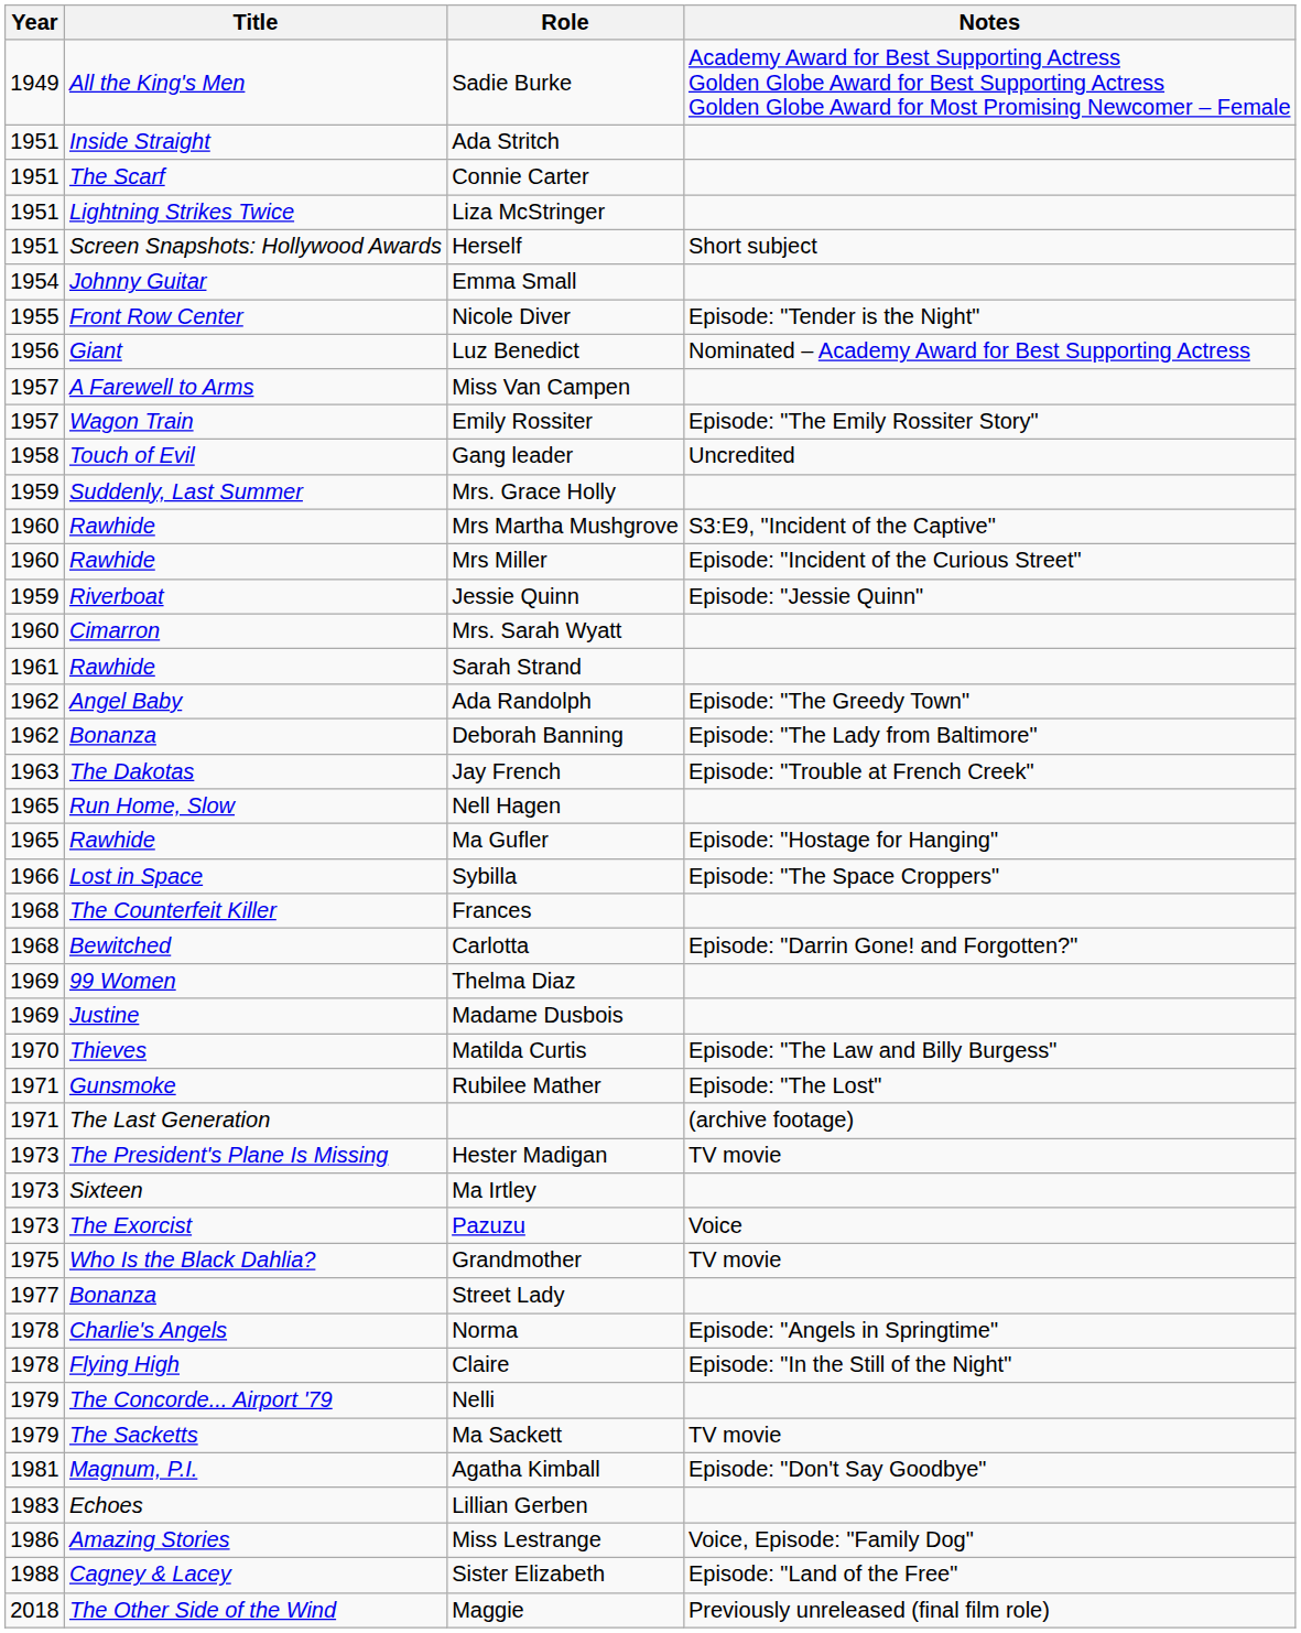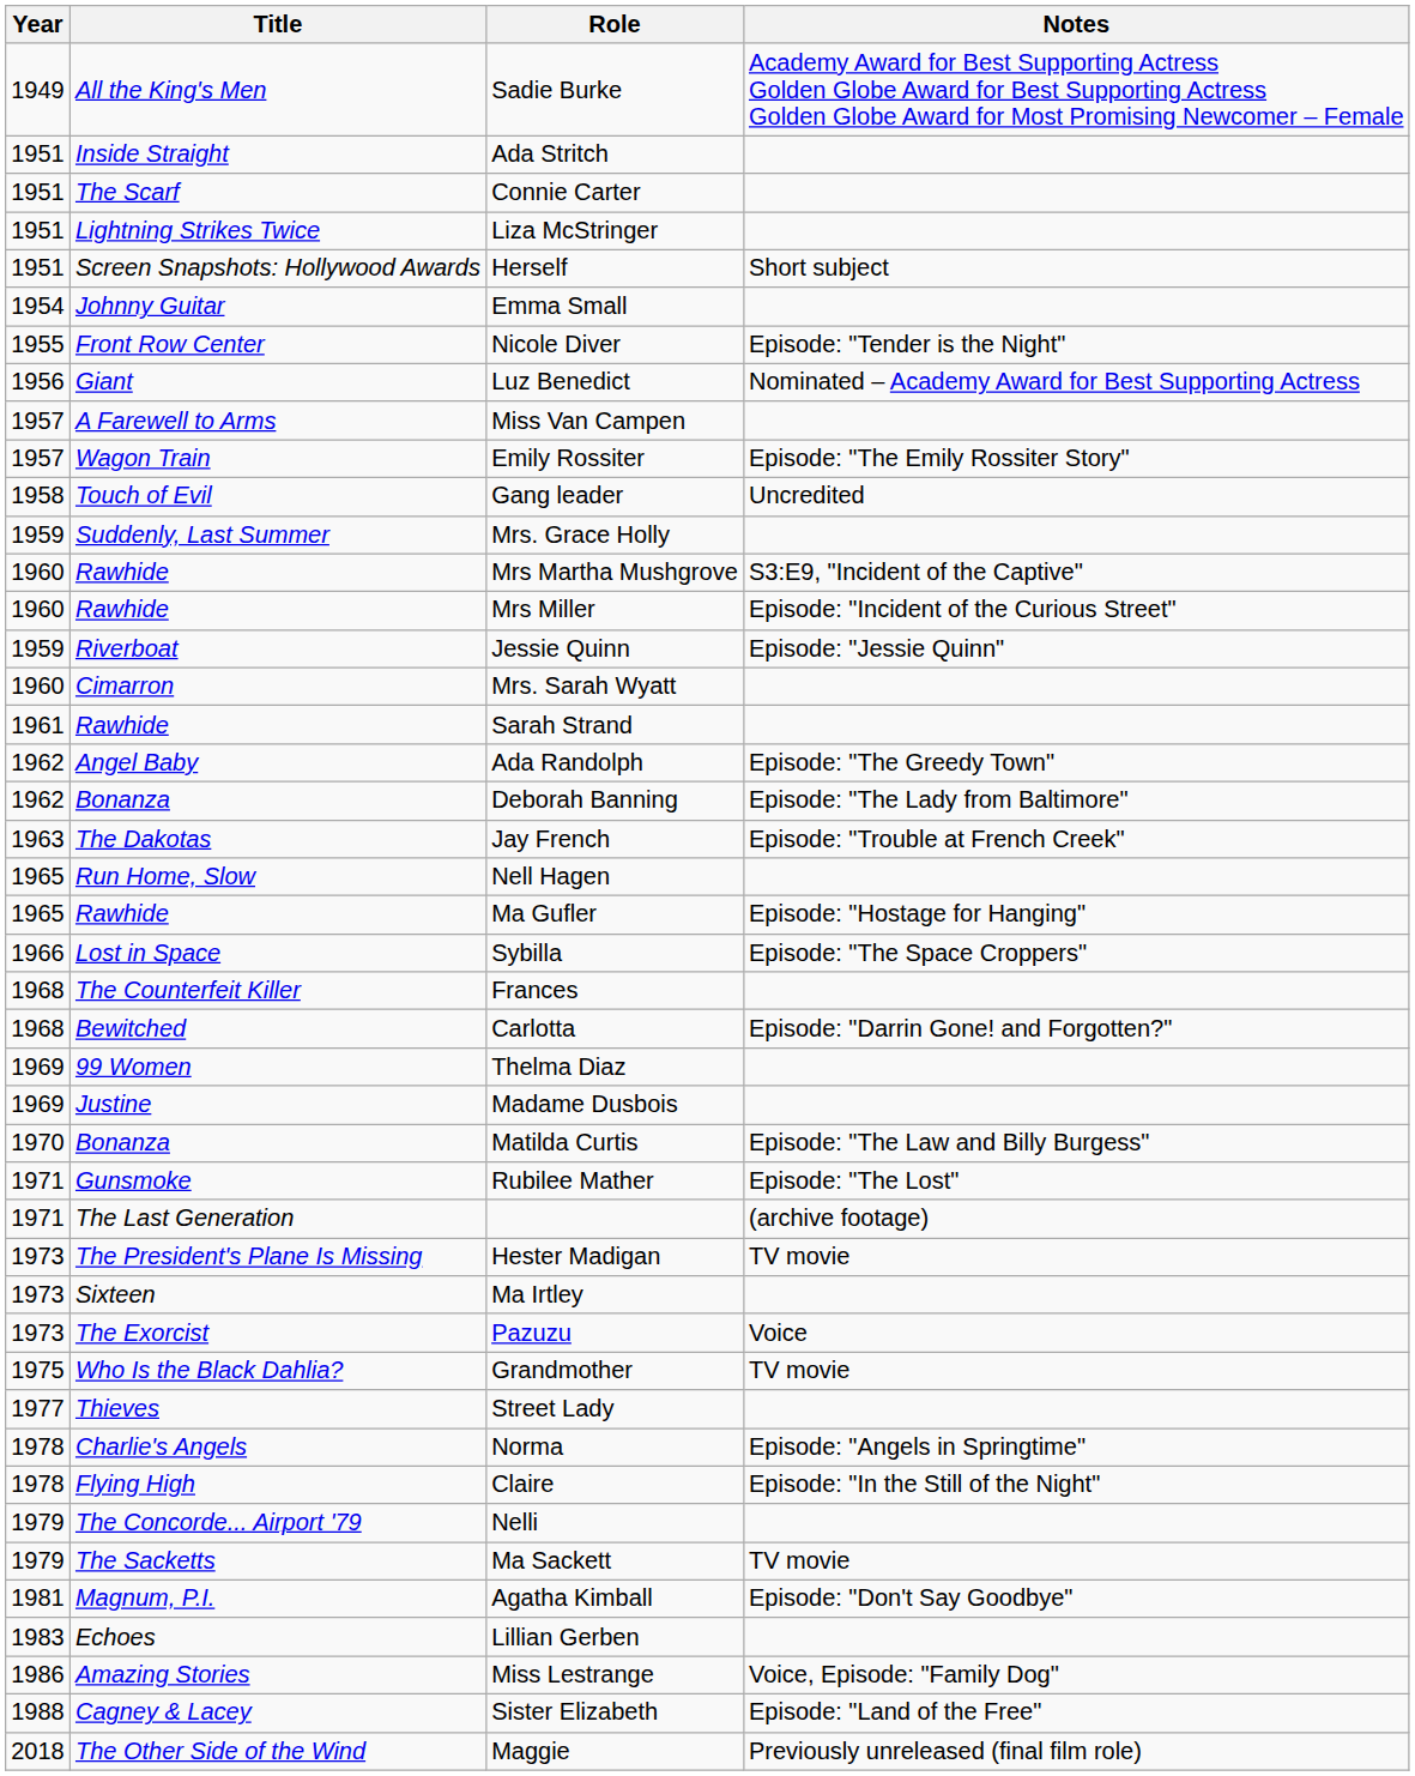 <table class="wikitable sortable">
 <tr>
 <th>Year</th>
 <th>Title</th>
 <th>Role</th>
 <th class="unsortable">Notes</th>
 </tr>
 <tr>
 <td>1949</td>
 <td><em><a href='#'>All the King's Men</a></em></td>
 <td>Sadie Burke</td>
 <td><a href='#'>Academy Award for Best Supporting Actress</a><br><a href='#'>Golden Globe Award for Best Supporting Actress</a><br><a href='#'>Golden Globe Award for Most Promising Newcomer – Female</a></td>
 </tr>
 <tr>
 <td>1951</td>
 <td><em><a href='#'>Inside Straight</a></em></td>
 <td>Ada Stritch</td>
 <td></td>
 </tr>
 <tr>
 <td>1951</td>
 <td><em><a href='#'>The Scarf</a></em></td>
 <td>Connie Carter</td>
 <td></td>
 </tr>
 <tr>
 <td>1951</td>
 <td><em><a href='#'>Lightning Strikes Twice</a></em></td>
 <td>Liza McStringer</td>
 <td></td>
 </tr>
 <tr>
 <td>1951</td>
 <td><em>Screen Snapshots: Hollywood Awards</em></td>
 <td>Herself</td>
 <td>Short subject</td>
 </tr>
 <tr>
 <td>1954</td>
 <td><em><a href='#'>Johnny Guitar</a></em></td>
 <td>Emma Small</td>
 <td></td>
 </tr>
 <tr>
 <td>1955</td>
 <td><em><a href='#'>Front Row Center</a></em></td>
 <td>Nicole Diver</td>
 <td>Episode: "Tender is the Night"</td>
 </tr>
 <tr>
 <td>1956</td>
 <td><em><a href='#'>Giant</a></em></td>
 <td>Luz Benedict</td>
 <td>Nominated – <a href='#'>Academy Award for Best Supporting Actress</a></td>
 </tr>
 <tr>
 <td>1957</td>
 <td><em><a href='#'>A Farewell to Arms</a></em></td>
 <td>Miss Van Campen</td>
 <td></td>
 </tr>
 <tr>
 <td>1957</td>
 <td><em><a href='#'>Wagon Train</a></em></td>
 <td>Emily Rossiter</td>
 <td>Episode: "The Emily Rossiter Story"</td>
 </tr>
 <tr>
 <td>1958</td>
 <td><em><a href='#'>Touch of Evil</a></em></td>
 <td>Gang leader</td>
 <td>Uncredited</td>
 </tr>
 <tr>
 <td>1959</td>
 <td><em><a href='#'>Suddenly, Last Summer</a></em></td>
 <td>Mrs. Grace Holly</td>
 <td></td>
 </tr>
 <tr>
 <td>1960</td>
 <td><em><a href='#'>Rawhide</a></em></td>
 <td>Mrs Martha Mushgrove</td>
 <td>S3:E9, "Incident of the Captive"</td>
 </tr>
 <tr>
 <td>1960</td>
 <td><em><a href='#'>Rawhide</a></em></td>
 <td>Mrs Miller</td>
 <td>Episode: "Incident of the Curious Street"</td>
 </tr>
 <tr>
 <td>1959</td>
 <td><em><a href='#'>Riverboat</a></em></td>
 <td>Jessie Quinn</td>
 <td>Episode: "Jessie Quinn"</td>
 </tr>
 <tr>
 <td>1960</td>
 <td><em><a href='#'>Cimarron</a></em></td>
 <td>Mrs. Sarah Wyatt</td>
 <td></td>
 </tr>
 <tr>
 <td>1961</td>
 <td><em><a href='#'>Rawhide</a></em></td>
 <td>Sarah Strand</td>
 <td></td>
 </tr>
 <tr>
 <td>1962</td>
 <td><em><a href='#'>Angel Baby</a></em></td>
 <td>Ada Randolph</td>
 <td>Episode: "The Greedy Town"</td>
 </tr>
 <tr>
 <td>1962</td>
 <td><em><a href='#'>Bonanza</a></em></td>
 <td>Deborah Banning</td>
 <td>Episode: "The Lady from Baltimore"</td>
 </tr>
 <tr>
 <td>1963</td>
 <td><em><a href='#'>The Dakotas</a></em></td>
 <td>Jay French</td>
 <td>Episode: "Trouble at French Creek"</td>
 </tr>
 <tr>
 <td>1965</td>
 <td><em><a href='#'>Run Home, Slow</a></em></td>
 <td>Nell Hagen</td>
 <td></td>
 </tr>
 <tr>
 <td>1965</td>
 <td><em><a href='#'>Rawhide</a></em></td>
 <td>Ma Gufler</td>
 <td>Episode:  "Hostage for Hanging"</td>
 </tr>
 <tr>
 <td>1966</td>
 <td><em><a href='#'>Lost in Space</a></em></td>
 <td>Sybilla</td>
 <td>Episode: "The Space Croppers"</td>
 </tr>
 <tr>
 <td>1968</td>
 <td><em><a href='#'>The Counterfeit Killer</a></em></td>
 <td>Frances</td>
 <td></td>
 </tr>
 <tr>
 <td>1968</td>
 <td><em><a href='#'>Bewitched</a></em></td>
 <td>Carlotta</td>
 <td>Episode: "Darrin Gone! and Forgotten?"</td>
 </tr>
 <tr>
 <td>1969</td>
 <td><em><a href='#'>99 Women</a></em></td>
 <td>Thelma Diaz</td>
 <td></td>
 </tr>
 <tr>
 <td>1969</td>
 <td><em><a href='#'>Justine</a></em></td>
 <td>Madame Dusbois</td>
 <td></td>
 </tr>
 <tr>
 <td>1970</td>
-<td><em><a href='#'>Thieves</a></em></td>
+<td><em><a href='#'>Bonanza</a></em></td>
 <td>Matilda Curtis</td>
 <td>Episode: "The Law and Billy Burgess"</td>
 </tr>
 <tr>
 <td>1971</td>
 <td><em><a href='#'>Gunsmoke</a></em></td>
 <td>Rubilee Mather</td>
 <td>Episode: "The Lost"</td>
 </tr>
 <tr>
 <td>1971</td>
 <td><em>The Last Generation</em></td>
 <td></td>
 <td>(archive footage)</td>
 </tr>
 <tr>
 <td>1973</td>
 <td><em><a href='#'>The President's Plane Is Missing</a></em></td>
 <td>Hester Madigan</td>
 <td>TV movie</td>
 </tr>
 <tr>
 <td>1973</td>
 <td><em>Sixteen</em></td>
 <td>Ma Irtley</td>
 <td></td>
 </tr>
 <tr>
 <td>1973</td>
 <td><em><a href='#'>The Exorcist</a></em></td>
 <td><a href='#'>Pazuzu</a></td>
 <td>Voice</td>
 </tr>
 <tr>
 <td>1975</td>
 <td><em><a href='#'>Who Is the Black Dahlia?</a></em></td>
 <td>Grandmother</td>
 <td>TV movie</td>
 </tr>
 <tr>
 <td>1977</td>
-<td><em><a href='#'>Bonanza</a></em></td>
+<td><em><a href='#'>Thieves</a></em></td>
 <td>Street Lady</td>
 <td></td>
 </tr>
 <tr>
 <td>1978</td>
 <td><em><a href='#'>Charlie's Angels</a></em></td>
 <td>Norma</td>
 <td>Episode: "Angels in Springtime"</td>
 </tr>
 <tr>
 <td>1978</td>
 <td><em><a href='#'>Flying High</a></em></td>
 <td>Claire</td>
 <td>Episode: "In the Still of the Night"</td>
 </tr>
 <tr>
 <td>1979</td>
 <td><em><a href='#'>The Concorde... Airport '79</a></em></td>
 <td>Nelli</td>
 <td></td>
 </tr>
 <tr>
 <td>1979</td>
 <td><em><a href='#'>The Sacketts</a></em></td>
 <td>Ma Sackett</td>
 <td>TV movie</td>
 </tr>
 <tr>
 <td>1981</td>
 <td><em><a href='#'>Magnum, P.I.</a></em></td>
 <td>Agatha Kimball</td>
 <td>Episode: "Don't Say Goodbye"</td>
 </tr>
 <tr>
 <td>1983</td>
 <td><em>Echoes</em></td>
 <td>Lillian Gerben</td>
 <td></td>
 </tr>
 <tr>
 <td>1986</td>
 <td><em><a href='#'>Amazing Stories</a></em></td>
 <td>Miss Lestrange</td>
 <td>Voice, Episode: "Family Dog"</td>
 </tr>
 <tr>
 <td>1988</td>
 <td><em><a href='#'>Cagney & Lacey</a></em></td>
 <td>Sister Elizabeth</td>
 <td>Episode: "Land of the Free"</td>
 </tr>
 <tr>
 <td>2018</td>
 <td><em><a href='#'>The Other Side of the Wind</a></em></td>
 <td>Maggie</td>
 <td>Previously unreleased (final film role)</td>
 </tr>
 </table>
